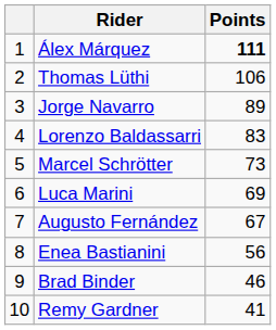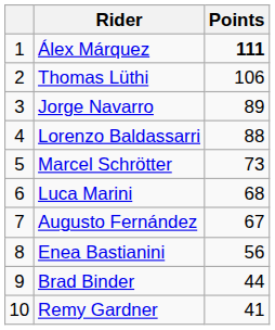 <table class="wikitable" style="font-size: 95%;">
 <tr>
 <th></th>
 <th>Rider</th>
 <th>Points</th>
 </tr>
 <tr>
 <td align=center>1</td>
 <td> <a href='#'>Álex Márquez</a></td>
 <td align=right><strong>111</strong></td>
 </tr>
 <tr>
 <td align=center>2</td>
 <td> <a href='#'>Thomas Lüthi</a></td>
 <td align=right>106</td>
 </tr>
 <tr>
 <td align=center>3</td>
 <td> <a href='#'>Jorge Navarro</a></td>
 <td align=right>89</td>
 </tr>
 <tr>
 <td align=center>4</td>
 <td> <a href='#'>Lorenzo Baldassarri</a></td>
-<td align=right>83</td>
+<td align=right>88</td>
 </tr>
 <tr>
 <td align=center>5</td>
 <td> <a href='#'>Marcel Schrötter</a></td>
 <td align=right>73</td>
 </tr>
 <tr>
 <td align=center>6</td>
 <td> <a href='#'>Luca Marini</a></td>
-<td align=right>69</td>
+<td align=right>68</td>
 </tr>
 <tr>
 <td align=center>7</td>
 <td> <a href='#'>Augusto Fernández</a></td>
 <td align=right>67</td>
 </tr>
 <tr>
 <td align=center>8</td>
 <td> <a href='#'>Enea Bastianini</a></td>
 <td align=right>56</td>
 </tr>
 <tr>
 <td align=center>9</td>
 <td> <a href='#'>Brad Binder</a></td>
-<td align=right>46</td>
+<td align=right>44</td>
 </tr>
 <tr>
 <td align=center>10</td>
 <td> <a href='#'>Remy Gardner</a></td>
 <td align=right>41</td>
 </tr>
 </table>
